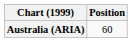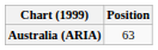 <table class="wikitable plainrowheaders" style="text-align:center">
 <tr>
 <th scope="col">Chart (1999)</th>
 <th scope="col">Position</th>
 </tr>
 <tr>
 <th scope="row">Australia (ARIA)</th>
-<td>60</td>
+<td>63</td>
 </tr>
 </table>
